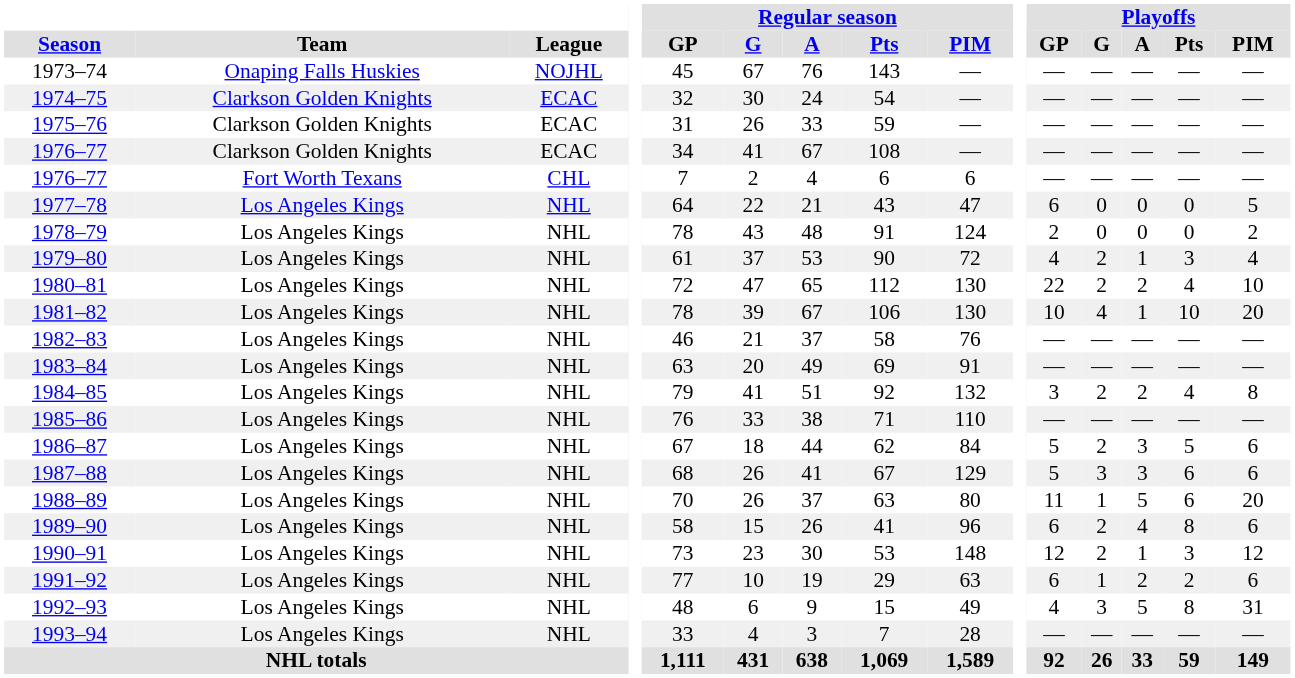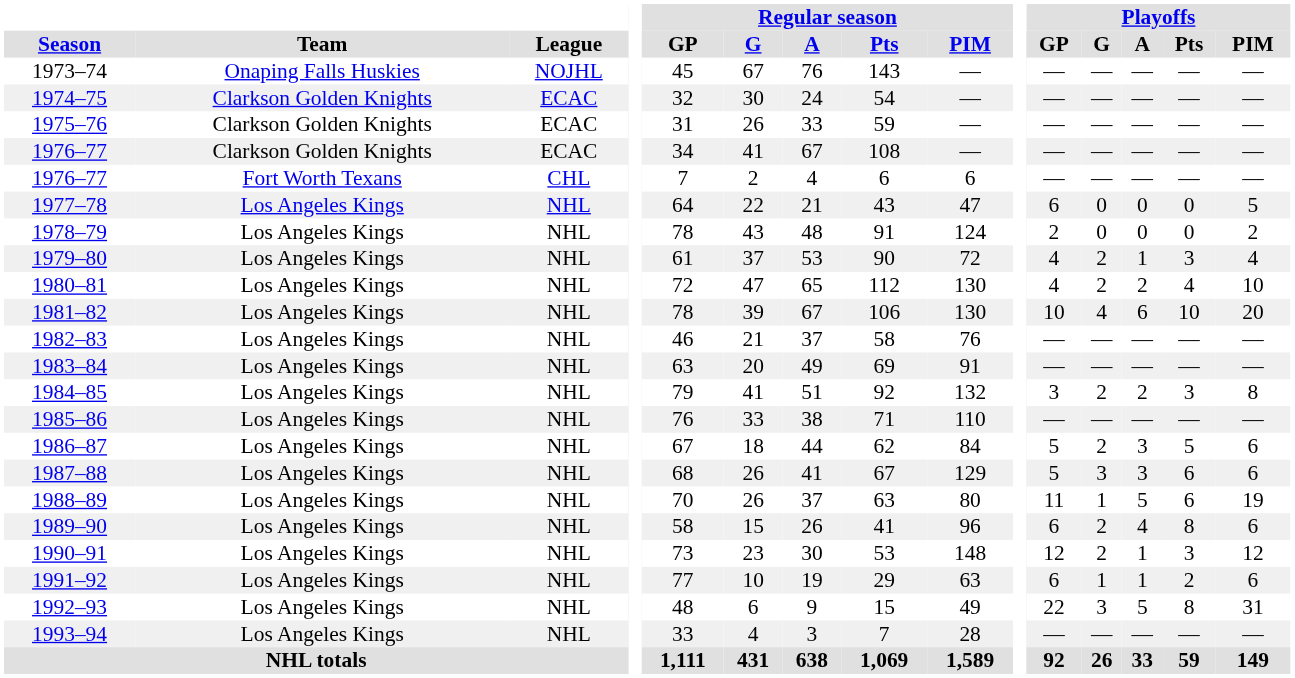 <table border="0" cellpadding="1" cellspacing="0" style="text-align:center; width:60em">
 <tr bgcolor="#e0e0e0">
 <th colspan="3" bgcolor="#ffffff"> </th>
 <th rowspan="99" bgcolor="#ffffff"> </th>
 <th colspan="5"><a href='#'>Regular season</a></th>
 <th rowspan="99" bgcolor="#ffffff"> </th>
 <th colspan="5"><a href='#'>Playoffs</a></th>
 </tr>
 <tr bgcolor="#e0e0e0">
 <th><a href='#'>Season</a></th>
 <th>Team</th>
 <th>League</th>
 <th>GP</th>
 <th><a href='#'>G</a></th>
 <th><a href='#'>A</a></th>
 <th><a href='#'>Pts</a></th>
 <th><a href='#'>PIM</a></th>
 <th>GP</th>
 <th>G</th>
 <th>A</th>
 <th>Pts</th>
 <th>PIM</th>
 </tr>
 <tr>
 <td>1973–74</td>
 <td><a href='#'>Onaping Falls Huskies</a></td>
 <td><a href='#'>NOJHL</a></td>
 <td>45</td>
 <td>67</td>
 <td>76</td>
 <td>143</td>
 <td>—</td>
 <td>—</td>
 <td>—</td>
 <td>—</td>
 <td>—</td>
 <td>—</td>
 </tr>
 <tr bgcolor="#f0f0f0">
 <td><a href='#'>1974–75</a></td>
 <td><a href='#'>Clarkson Golden Knights</a></td>
 <td><a href='#'>ECAC</a></td>
 <td>32</td>
 <td>30</td>
 <td>24</td>
 <td>54</td>
 <td>—</td>
 <td>—</td>
 <td>—</td>
 <td>—</td>
 <td>—</td>
 <td>—</td>
 </tr>
 <tr>
 <td><a href='#'>1975–76</a></td>
 <td>Clarkson Golden Knights</td>
 <td>ECAC</td>
 <td>31</td>
 <td>26</td>
 <td>33</td>
 <td>59</td>
 <td>—</td>
 <td>—</td>
 <td>—</td>
 <td>—</td>
 <td>—</td>
 <td>—</td>
 </tr>
 <tr bgcolor="#f0f0f0">
 <td><a href='#'>1976–77</a></td>
 <td>Clarkson Golden Knights</td>
 <td>ECAC</td>
 <td>34</td>
 <td>41</td>
 <td>67</td>
 <td>108</td>
 <td>—</td>
 <td>—</td>
 <td>—</td>
 <td>—</td>
 <td>—</td>
 <td>—</td>
 </tr>
 <tr>
 <td><a href='#'>1976–77</a></td>
 <td><a href='#'>Fort Worth Texans</a></td>
 <td><a href='#'>CHL</a></td>
 <td>7</td>
 <td>2</td>
 <td>4</td>
 <td>6</td>
 <td>6</td>
 <td>—</td>
 <td>—</td>
 <td>—</td>
 <td>—</td>
 <td>—</td>
 </tr>
 <tr bgcolor="#f0f0f0">
 <td><a href='#'>1977–78</a></td>
 <td><a href='#'>Los Angeles Kings</a></td>
 <td><a href='#'>NHL</a></td>
 <td>64</td>
 <td>22</td>
 <td>21</td>
 <td>43</td>
 <td>47</td>
 <td>6</td>
 <td>0</td>
 <td>0</td>
 <td>0</td>
 <td>5</td>
 </tr>
 <tr>
 <td><a href='#'>1978–79</a></td>
 <td>Los Angeles Kings</td>
 <td>NHL</td>
 <td>78</td>
 <td>43</td>
 <td>48</td>
 <td>91</td>
 <td>124</td>
 <td>2</td>
 <td>0</td>
 <td>0</td>
 <td>0</td>
 <td>2</td>
 </tr>
 <tr bgcolor="#f0f0f0">
 <td><a href='#'>1979–80</a></td>
 <td>Los Angeles Kings</td>
 <td>NHL</td>
 <td>61</td>
 <td>37</td>
 <td>53</td>
 <td>90</td>
 <td>72</td>
 <td>4</td>
 <td>2</td>
 <td>1</td>
 <td>3</td>
 <td>4</td>
 </tr>
 <tr>
 <td><a href='#'>1980–81</a></td>
 <td>Los Angeles Kings</td>
 <td>NHL</td>
 <td>72</td>
 <td>47</td>
 <td>65</td>
 <td>112</td>
 <td>130</td>
-<td>22</td>
+<td>4</td>
 <td>2</td>
 <td>2</td>
 <td>4</td>
 <td>10</td>
 </tr>
 <tr bgcolor="#f0f0f0">
 <td><a href='#'>1981–82</a></td>
 <td>Los Angeles Kings</td>
 <td>NHL</td>
 <td>78</td>
 <td>39</td>
 <td>67</td>
 <td>106</td>
 <td>130</td>
 <td>10</td>
 <td>4</td>
-<td>1</td>
+<td>6</td>
 <td>10</td>
 <td>20</td>
 </tr>
 <tr>
 <td><a href='#'>1982–83</a></td>
 <td>Los Angeles Kings</td>
 <td>NHL</td>
 <td>46</td>
 <td>21</td>
 <td>37</td>
 <td>58</td>
 <td>76</td>
 <td>—</td>
 <td>—</td>
 <td>—</td>
 <td>—</td>
 <td>—</td>
 </tr>
 <tr bgcolor="#f0f0f0">
 <td><a href='#'>1983–84</a></td>
 <td>Los Angeles Kings</td>
 <td>NHL</td>
 <td>63</td>
 <td>20</td>
 <td>49</td>
 <td>69</td>
 <td>91</td>
 <td>—</td>
 <td>—</td>
 <td>—</td>
 <td>—</td>
 <td>—</td>
 </tr>
 <tr>
 <td><a href='#'>1984–85</a></td>
 <td>Los Angeles Kings</td>
 <td>NHL</td>
 <td>79</td>
 <td>41</td>
 <td>51</td>
 <td>92</td>
 <td>132</td>
 <td>3</td>
 <td>2</td>
 <td>2</td>
-<td>4</td>
+<td>3</td>
 <td>8</td>
 </tr>
 <tr bgcolor="#f0f0f0">
 <td><a href='#'>1985–86</a></td>
 <td>Los Angeles Kings</td>
 <td>NHL</td>
 <td>76</td>
 <td>33</td>
 <td>38</td>
 <td>71</td>
 <td>110</td>
 <td>—</td>
 <td>—</td>
 <td>—</td>
 <td>—</td>
 <td>—</td>
 </tr>
 <tr>
 <td><a href='#'>1986–87</a></td>
 <td>Los Angeles Kings</td>
 <td>NHL</td>
 <td>67</td>
 <td>18</td>
 <td>44</td>
 <td>62</td>
 <td>84</td>
 <td>5</td>
 <td>2</td>
 <td>3</td>
 <td>5</td>
 <td>6</td>
 </tr>
 <tr bgcolor="#f0f0f0">
 <td><a href='#'>1987–88</a></td>
 <td>Los Angeles Kings</td>
 <td>NHL</td>
 <td>68</td>
 <td>26</td>
 <td>41</td>
 <td>67</td>
 <td>129</td>
 <td>5</td>
 <td>3</td>
 <td>3</td>
 <td>6</td>
 <td>6</td>
 </tr>
 <tr>
 <td><a href='#'>1988–89</a></td>
 <td>Los Angeles Kings</td>
 <td>NHL</td>
 <td>70</td>
 <td>26</td>
 <td>37</td>
 <td>63</td>
 <td>80</td>
 <td>11</td>
 <td>1</td>
 <td>5</td>
 <td>6</td>
-<td>20</td>
+<td>19</td>
 </tr>
 <tr bgcolor="#f0f0f0">
 <td><a href='#'>1989–90</a></td>
 <td>Los Angeles Kings</td>
 <td>NHL</td>
 <td>58</td>
 <td>15</td>
 <td>26</td>
 <td>41</td>
 <td>96</td>
 <td>6</td>
 <td>2</td>
 <td>4</td>
 <td>8</td>
 <td>6</td>
 </tr>
 <tr>
 <td><a href='#'>1990–91</a></td>
 <td>Los Angeles Kings</td>
 <td>NHL</td>
 <td>73</td>
 <td>23</td>
 <td>30</td>
 <td>53</td>
 <td>148</td>
 <td>12</td>
 <td>2</td>
 <td>1</td>
 <td>3</td>
 <td>12</td>
 </tr>
 <tr bgcolor="#f0f0f0">
 <td><a href='#'>1991–92</a></td>
 <td>Los Angeles Kings</td>
 <td>NHL</td>
 <td>77</td>
 <td>10</td>
 <td>19</td>
 <td>29</td>
 <td>63</td>
 <td>6</td>
 <td>1</td>
-<td>2</td>
+<td>1</td>
 <td>2</td>
 <td>6</td>
 </tr>
 <tr>
 <td><a href='#'>1992–93</a></td>
 <td>Los Angeles Kings</td>
 <td>NHL</td>
 <td>48</td>
 <td>6</td>
 <td>9</td>
 <td>15</td>
 <td>49</td>
-<td>4</td>
+<td>22</td>
 <td>3</td>
 <td>5</td>
 <td>8</td>
 <td>31</td>
 </tr>
 <tr bgcolor="#f0f0f0">
 <td><a href='#'>1993–94</a></td>
 <td>Los Angeles Kings</td>
 <td>NHL</td>
 <td>33</td>
 <td>4</td>
 <td>3</td>
 <td>7</td>
 <td>28</td>
 <td>—</td>
 <td>—</td>
 <td>—</td>
 <td>—</td>
 <td>—</td>
 </tr>
 <tr bgcolor="#e0e0e0">
 <th colspan="3">NHL totals</th>
 <th>1,111</th>
 <th>431</th>
 <th>638</th>
 <th>1,069</th>
 <th>1,589</th>
 <th>92</th>
 <th>26</th>
 <th>33</th>
 <th>59</th>
 <th>149</th>
 </tr>
 </table>
